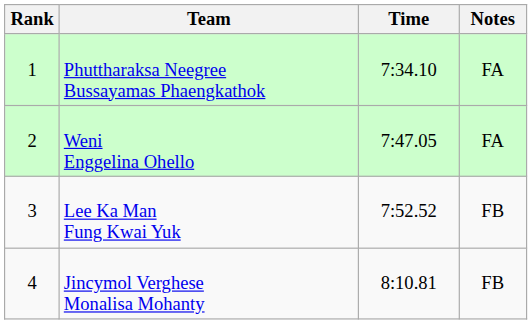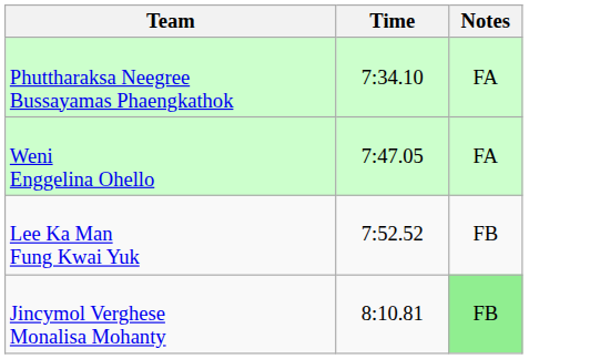 <table class=wikitable style="text-align:center">
 <tr>
-<th width=40>Rank</th>
 <th width=250>Team</th>
 <th width=80>Time</th>
 <th width=50>Notes</th>
 </tr>
 <tr bgcolor="ccffcc">
-<td>1</td>
 <td align=left><br><a href='#'>Phuttharaksa Neegree</a><br><a href='#'>Bussayamas Phaengkathok</a></td>
 <td>7:34.10</td>
 <td>FA</td>
 </tr>
 <tr bgcolor="ccffcc">
-<td>2</td>
 <td align=left><br><a href='#'>Weni</a><br><a href='#'>Enggelina Ohello</a></td>
 <td>7:47.05</td>
 <td>FA</td>
 </tr>
 <tr>
-<td>3</td>
 <td align=left><br><a href='#'>Lee Ka Man</a><br><a href='#'>Fung Kwai Yuk</a></td>
 <td>7:52.52</td>
 <td>FB</td>
 </tr>
 <tr>
-<td>4</td>
 <td align=left><br><a href='#'>Jincymol Verghese</a><br><a href='#'>Monalisa Mohanty</a></td>
 <td>8:10.81</td>
-<td>FB</td>
+<td style="background: lightgreen;">FB</td>
 </tr>
 </table>
